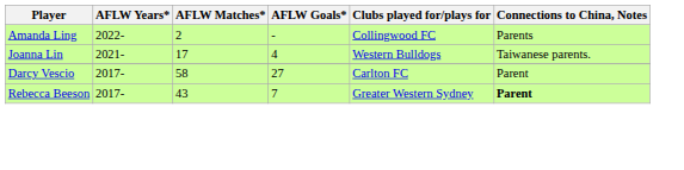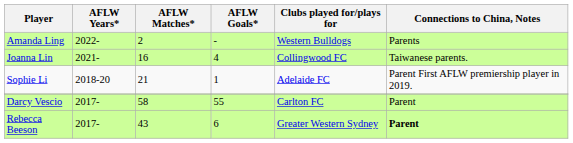 <table class="wikitable sortable">
 <tr>
 <th>Player</th>
 <th>AFLW Years*</th>
 <th>AFLW Matches*</th>
 <th>AFLW Goals*</th>
 <th>Clubs played for/plays for</th>
 <th>Connections to China, Notes</th>
 </tr>
 <tr bgcolor="#CCFF99">
 <td><a href='#'>Amanda Ling</a></td>
 <td>2022-</td>
 <td>2</td>
 <td>-</td>
-<td><a href='#'>Collingwood FC</a></td>
+<td><a href='#'>Western Bulldogs</a></td>
 <td>Parents</td>
 </tr>
 <tr bgcolor="#CCFF99">
 <td><a href='#'>Joanna Lin</a></td>
 <td>2021-</td>
-<td>17</td>
+<td>16</td>
 <td>4</td>
-<td><a href='#'>Western Bulldogs</a></td>
+<td><a href='#'>Collingwood FC</a></td>
 <td>Taiwanese parents.</td>
+</tr>
+<tr>
+<td><a href='#'>Sophie Li</a></td>
+<td>2018-20</td>
+<td>21</td>
+<td>1</td>
+<td><a href='#'>Adelaide FC</a></td>
+<td>Parent First AFLW premiership player in 2019.</td>
 </tr>
 <tr>
 </tr>
 <tr bgcolor="#CCFF99">
 <td><a href='#'>Darcy Vescio</a></td>
 <td>2017-</td>
 <td>58</td>
-<td>27</td>
+<td>55</td>
 <td><a href='#'>Carlton FC</a></td>
 <td>Parent</td>
 </tr>
 <tr bgcolor="#CCFF99">
 <td><a href='#'>Rebecca Beeson</a></td>
 <td>2017-</td>
 <td>43</td>
-<td>7</td>
+<td>6</td>
 <td><a href='#'>Greater Western Sydney</a></td>
 <td><strong>Parent</strong></td>
 </tr>
 </table>
